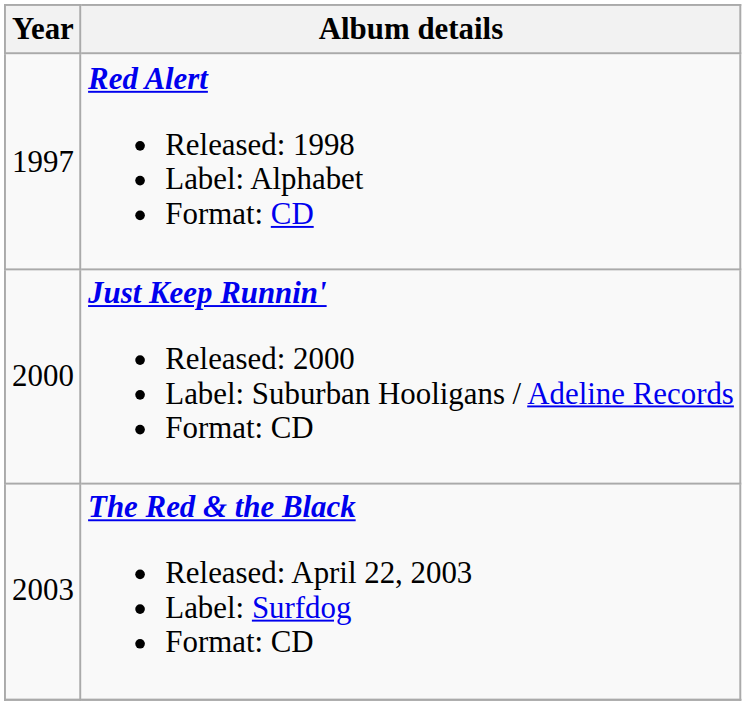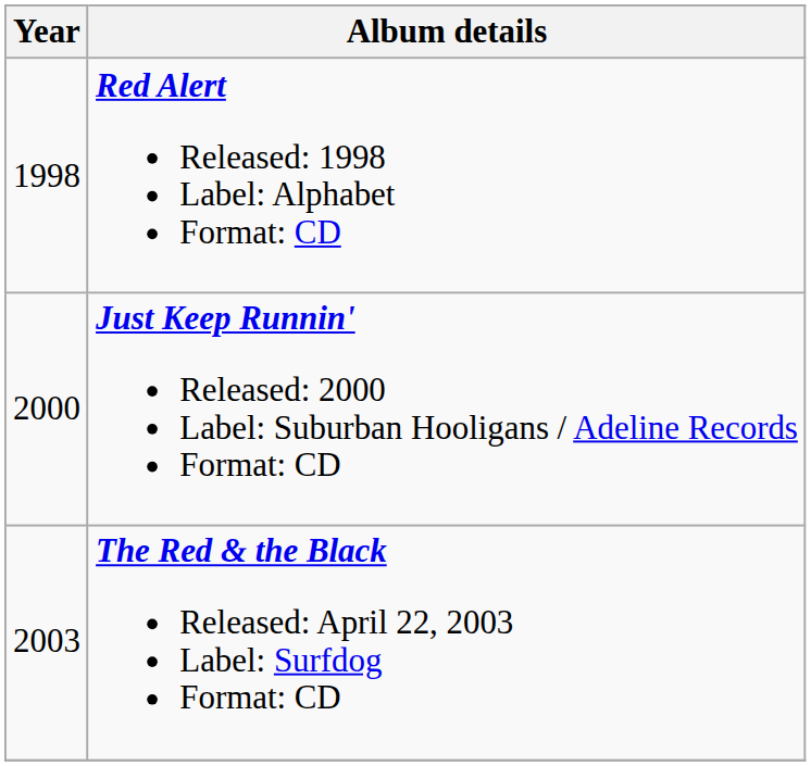 <table class ="wikitable">
 <tr>
 <th>Year</th>
 <th>Album details</th>
 </tr>
 <tr>
-<td>1997</td>
+<td>1998</td>
 <td><strong><em><a href='#'>Red Alert</a></em></strong><br><ul><li>Released: 1998</li><li>Label: Alphabet</li><li>Format: <a href='#'>CD</a></li></ul></td>
 </tr>
 <tr>
 <td>2000</td>
 <td><strong><em><a href='#'>Just Keep Runnin'</a></em></strong><br><ul><li>Released: 2000</li><li>Label: Suburban Hooligans / <a href='#'>Adeline Records</a></li><li>Format: CD</li></ul></td>
 </tr>
 <tr>
 <td>2003</td>
 <td><strong><em><a href='#'>The Red & the Black</a></em></strong><br><ul><li>Released: April 22, 2003</li><li>Label: <a href='#'>Surfdog</a></li><li>Format: CD</li></ul></td>
 </tr>
 <tr>
 </tr>
 </table>
